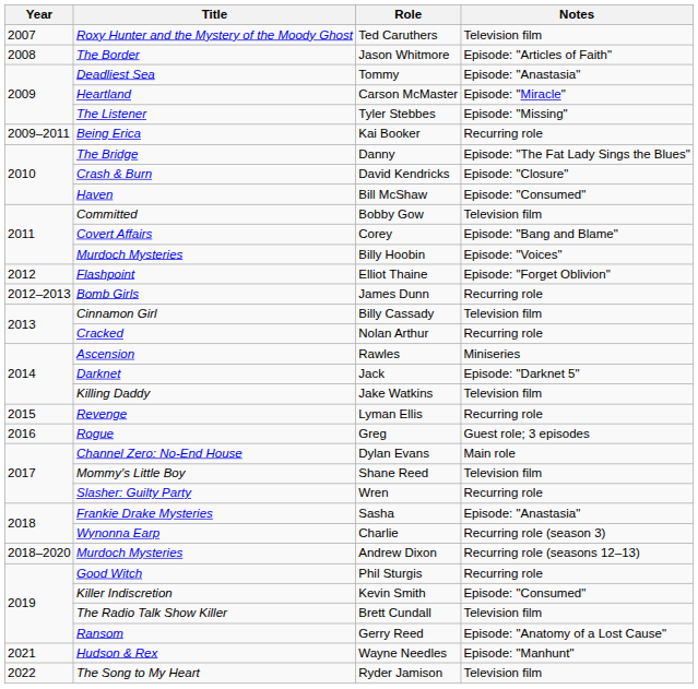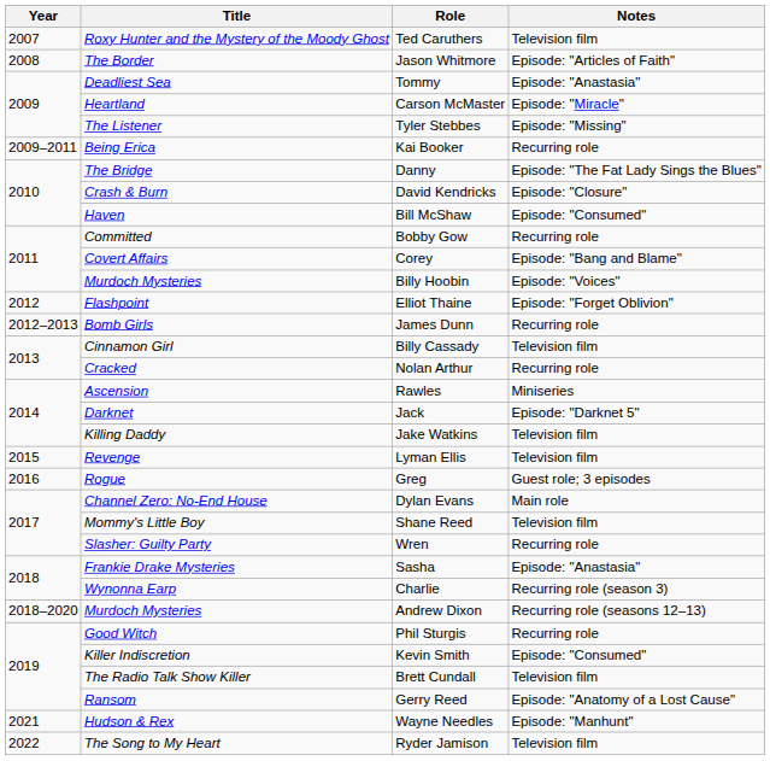 <table class="wikitable sortable">
 <tr>
 <th>Year</th>
 <th>Title</th>
 <th>Role</th>
 <th class="unsortable">Notes</th>
 </tr>
 <tr>
 <td>2007</td>
 <td><em><a href='#'>Roxy Hunter and the Mystery of the Moody Ghost</a></em></td>
 <td>Ted Caruthers</td>
 <td>Television film</td>
 </tr>
 <tr>
 <td>2008</td>
 <td data-sort-value="Border, The"><em><a href='#'>The Border</a></em></td>
 <td>Jason Whitmore</td>
 <td>Episode: "Articles of Faith"</td>
 </tr>
 <tr>
 <td rowspan="3">2009</td>
 <td><em><a href='#'>Deadliest Sea</a></em></td>
 <td>Tommy</td>
 <td>Episode: "Anastasia"</td>
 </tr>
 <tr>
 <td><em><a href='#'>Heartland</a></em></td>
 <td>Carson McMaster</td>
 <td>Episode: "<a href='#'>Miracle</a>"</td>
 </tr>
 <tr>
 <td data-sort-value="Listener, The"><em><a href='#'>The Listener</a></em></td>
 <td>Tyler Stebbes</td>
 <td>Episode: "Missing"</td>
 </tr>
 <tr>
 <td>2009–2011</td>
 <td><em><a href='#'>Being Erica</a></em></td>
 <td>Kai Booker</td>
 <td>Recurring role</td>
 </tr>
 <tr>
 <td rowspan="3">2010</td>
 <td data-sort-value="Bridge, The"><em><a href='#'>The Bridge</a></em></td>
 <td>Danny</td>
 <td>Episode: "The Fat Lady Sings the Blues"</td>
 </tr>
 <tr>
 <td><em><a href='#'>Crash & Burn</a></em></td>
 <td>David Kendricks</td>
 <td>Episode: "Closure"</td>
 </tr>
 <tr>
 <td><em><a href='#'>Haven</a></em></td>
 <td>Bill McShaw</td>
 <td>Episode: "Consumed"</td>
 </tr>
 <tr>
 <td rowspan="3">2011</td>
 <td><em>Committed</em></td>
 <td>Bobby Gow</td>
-<td>Television film</td>
+<td>Recurring role</td>
 </tr>
 <tr>
 <td><em><a href='#'>Covert Affairs</a></em></td>
 <td>Corey</td>
 <td>Episode: "Bang and Blame"</td>
 </tr>
 <tr>
 <td><em><a href='#'>Murdoch Mysteries</a></em></td>
 <td>Billy Hoobin</td>
 <td>Episode: "Voices"</td>
 </tr>
 <tr>
 <td>2012</td>
 <td><em><a href='#'>Flashpoint</a></em></td>
 <td>Elliot Thaine</td>
 <td>Episode: "Forget Oblivion"</td>
 </tr>
 <tr>
 <td>2012–2013</td>
 <td><em><a href='#'>Bomb Girls</a></em></td>
 <td>James Dunn</td>
 <td>Recurring role</td>
 </tr>
 <tr>
 <td rowspan="2">2013</td>
 <td><em>Cinnamon Girl</em></td>
 <td>Billy Cassady</td>
 <td>Television film</td>
 </tr>
 <tr>
 <td><em><a href='#'>Cracked</a></em></td>
 <td>Nolan Arthur</td>
 <td>Recurring role</td>
 </tr>
 <tr>
 <td rowspan="3">2014</td>
 <td><em><a href='#'>Ascension</a></em></td>
 <td>Rawles</td>
 <td>Miniseries</td>
 </tr>
 <tr>
 <td><em><a href='#'>Darknet</a></em></td>
 <td>Jack</td>
 <td>Episode: "Darknet 5"</td>
 </tr>
 <tr>
 <td><em>Killing Daddy</em></td>
 <td>Jake Watkins</td>
 <td>Television film</td>
 </tr>
 <tr>
 <td>2015</td>
 <td><em><a href='#'>Revenge</a></em></td>
 <td>Lyman Ellis</td>
-<td>Recurring role</td>
+<td>Television film</td>
 </tr>
 <tr>
 <td>2016</td>
 <td><em><a href='#'>Rogue</a></em></td>
 <td>Greg</td>
 <td>Guest role; 3 episodes</td>
 </tr>
 <tr>
 <td rowspan="3">2017</td>
 <td><em><a href='#'>Channel Zero: No-End House</a></em></td>
 <td>Dylan Evans</td>
 <td>Main role</td>
 </tr>
 <tr>
 <td><em>Mommy's Little Boy</em></td>
 <td>Shane Reed</td>
 <td>Television film</td>
 </tr>
 <tr>
 <td><em><a href='#'>Slasher: Guilty Party</a></em></td>
 <td>Wren</td>
 <td>Recurring role</td>
 </tr>
 <tr>
 <td rowspan="2">2018</td>
 <td><em><a href='#'>Frankie Drake Mysteries</a></em></td>
 <td>Sasha</td>
 <td>Episode: "Anastasia"</td>
 </tr>
 <tr>
 <td><em><a href='#'>Wynonna Earp</a></em></td>
 <td>Charlie</td>
 <td>Recurring role (season 3)</td>
 </tr>
 <tr>
 <td>2018–2020</td>
 <td><em><a href='#'>Murdoch Mysteries</a></em></td>
 <td>Andrew Dixon</td>
 <td>Recurring role (seasons 12–13)</td>
 </tr>
 <tr>
 <td rowspan="4">2019</td>
 <td><em><a href='#'>Good Witch</a></em></td>
 <td>Phil Sturgis</td>
 <td>Recurring role</td>
 </tr>
 <tr>
 <td><em>Killer Indiscretion</em></td>
 <td>Kevin Smith</td>
 <td>Episode: "Consumed"</td>
 </tr>
 <tr>
 <td data-sort-value="Radio Talk Show Killer, The"><em>The Radio Talk Show Killer</em></td>
 <td>Brett Cundall</td>
 <td>Television film</td>
 </tr>
 <tr>
 <td><em><a href='#'>Ransom</a></em></td>
 <td>Gerry Reed</td>
 <td>Episode: "Anatomy of a Lost Cause"</td>
 </tr>
 <tr>
 <td>2021</td>
 <td><em><a href='#'>Hudson & Rex</a></em></td>
 <td>Wayne Needles</td>
 <td>Episode: "Manhunt"</td>
 </tr>
 <tr>
 <td>2022</td>
 <td data-sort-value="Song to My Heart, The"><em>The Song to My Heart</em></td>
 <td>Ryder Jamison</td>
 <td>Television film</td>
 </tr>
 </table>
